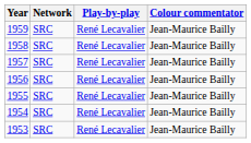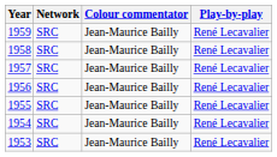 <table class="wikitable">
 <tr>
 <th>Year</th>
 <th>Network</th>
+<th><a href='#'>Colour commentator</a></th>
 <th><a href='#'>Play-by-play</a></th>
-<th><a href='#'>Colour commentator</a></th>
 </tr>
 <tr>
 <td><a href='#'>1959</a></td>
 <td><a href='#'>SRC</a></td>
+<td>Jean-Maurice Bailly</td>
 <td><a href='#'>René Lecavalier</a></td>
-<td>Jean-Maurice Bailly</td>
 </tr>
 <tr>
 <td><a href='#'>1958</a></td>
 <td><a href='#'>SRC</a></td>
+<td>Jean-Maurice Bailly</td>
 <td><a href='#'>René Lecavalier</a></td>
-<td>Jean-Maurice Bailly</td>
 </tr>
 <tr>
 <td><a href='#'>1957</a></td>
 <td><a href='#'>SRC</a></td>
+<td>Jean-Maurice Bailly</td>
 <td><a href='#'>René Lecavalier</a></td>
-<td>Jean-Maurice Bailly</td>
 </tr>
 <tr>
 <td><a href='#'>1956</a></td>
 <td><a href='#'>SRC</a></td>
+<td>Jean-Maurice Bailly</td>
 <td><a href='#'>René Lecavalier</a></td>
-<td>Jean-Maurice Bailly</td>
 </tr>
 <tr>
 <td><a href='#'>1955</a></td>
 <td><a href='#'>SRC</a></td>
+<td>Jean-Maurice Bailly</td>
 <td><a href='#'>René Lecavalier</a></td>
-<td>Jean-Maurice Bailly</td>
 </tr>
 <tr>
 <td><a href='#'>1954</a></td>
 <td><a href='#'>SRC</a></td>
+<td>Jean-Maurice Bailly</td>
 <td><a href='#'>René Lecavalier</a></td>
-<td>Jean-Maurice Bailly</td>
 </tr>
 <tr>
 <td><a href='#'>1953</a></td>
 <td><a href='#'>SRC</a></td>
+<td>Jean-Maurice Bailly</td>
 <td><a href='#'>René Lecavalier</a></td>
-<td>Jean-Maurice Bailly</td>
 </tr>
 </table>
